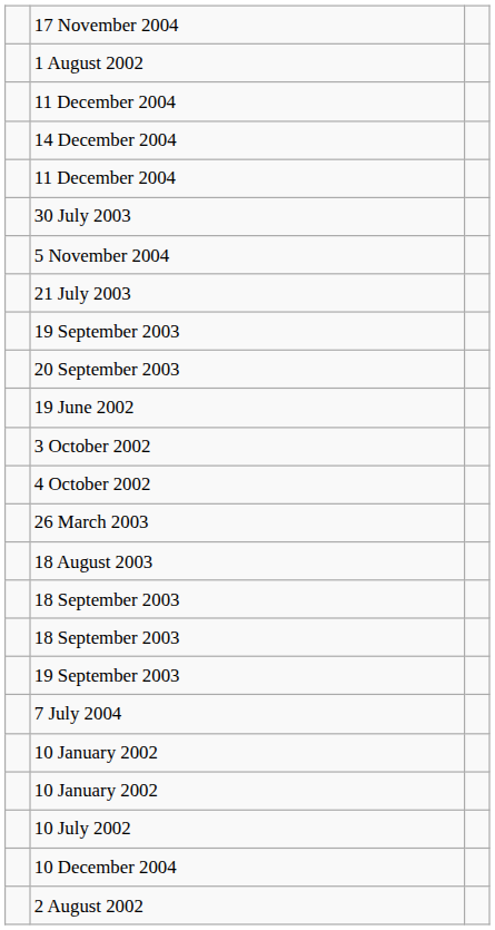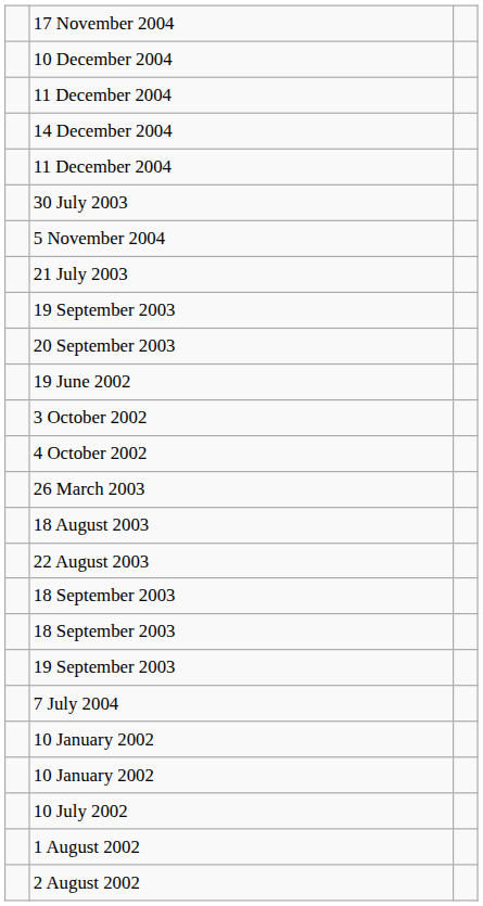 <table class="wikitable" style="font-size: 89%; float: left; width: 26em; margin-right: 1em; height: 700px">
 <tr>
 <td></td>
 <td>17 November 2004</td>
 <td></td>
 </tr>
 <tr>
 <td></td>
-<td>1 August 2002</td>
+<td>10 December 2004</td>
 <td></td>
 </tr>
 <tr>
 <td></td>
 <td>11 December 2004</td>
 <td></td>
 </tr>
 <tr>
 <td></td>
 <td>14 December 2004</td>
 <td></td>
 </tr>
 <tr>
 <td></td>
 <td>11 December 2004</td>
 <td></td>
 </tr>
 <tr>
 <td></td>
 <td>30 July 2003</td>
 <td></td>
 </tr>
 <tr>
 <td></td>
 <td>5 November 2004</td>
 <td></td>
 </tr>
 <tr>
 <td></td>
 <td>21 July 2003</td>
 <td></td>
 </tr>
 <tr>
 <td></td>
 <td>19 September 2003</td>
 <td></td>
 </tr>
 <tr>
 <td></td>
 <td>20 September 2003</td>
 <td></td>
 </tr>
 <tr>
 <td></td>
 <td>19 June 2002</td>
 <td></td>
 </tr>
 <tr>
 <td></td>
 <td>3 October 2002</td>
 <td></td>
 </tr>
 <tr>
 <td></td>
 <td>4 October 2002</td>
 <td></td>
 </tr>
 <tr>
 <td></td>
 <td>26 March 2003</td>
 <td></td>
 </tr>
 <tr>
 <td></td>
 <td>18 August 2003</td>
 <td></td>
 </tr>
 <tr>
 <td></td>
+<td>22 August 2003</td>
+<td></td>
+</tr>
+<tr>
+<td></td>
 <td>18 September 2003</td>
 <td></td>
 </tr>
 <tr>
 <td></td>
 <td>18 September 2003</td>
 <td></td>
 </tr>
 <tr>
 <td></td>
 <td>19 September 2003</td>
 <td></td>
 </tr>
 <tr>
 <td></td>
 <td>7 July 2004</td>
 <td></td>
 </tr>
 <tr>
 <td></td>
 <td>10 January 2002</td>
 <td></td>
 </tr>
 <tr>
 <td></td>
 <td>10 January 2002</td>
 <td></td>
 </tr>
 <tr>
 <td></td>
 <td>10 July 2002</td>
 <td></td>
 </tr>
 <tr>
 <td></td>
-<td>10 December 2004</td>
+<td>1 August 2002</td>
 <td></td>
 </tr>
 <tr>
 <td></td>
 <td>2 August 2002</td>
 <td></td>
 </tr>
 </table>
